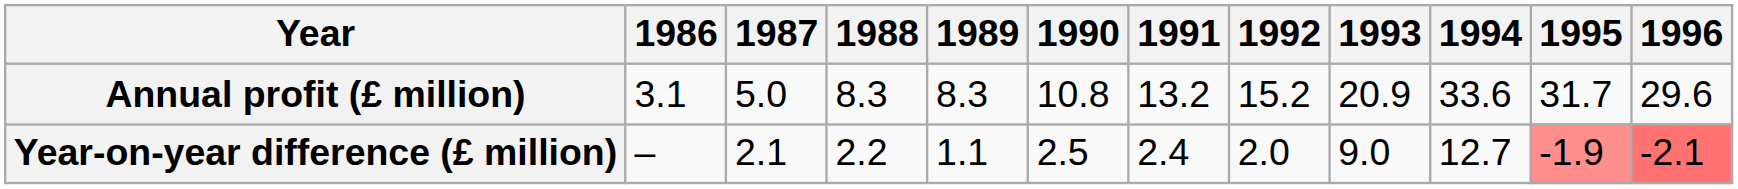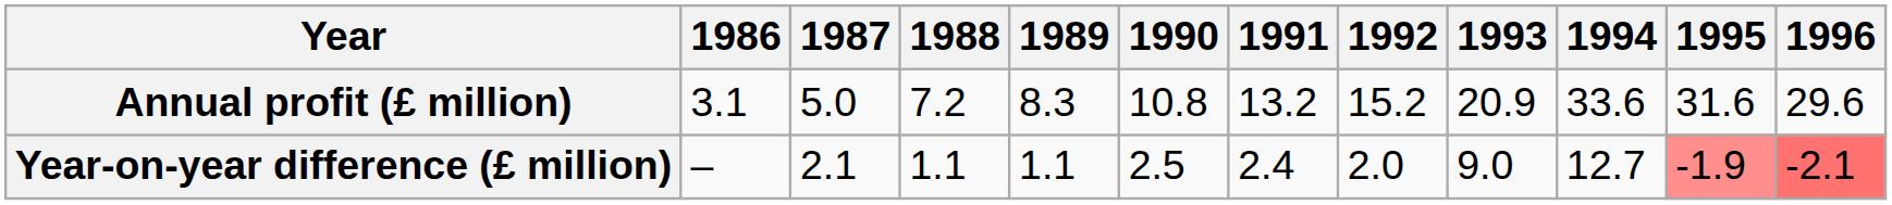 <table class="wikitable">
 <tr>
 <th>Year</th>
 <th>1986</th>
 <th>1987</th>
 <th>1988</th>
 <th>1989</th>
 <th>1990</th>
 <th>1991</th>
 <th>1992</th>
 <th>1993</th>
 <th>1994</th>
 <th>1995</th>
 <th>1996</th>
 </tr>
 <tr>
 <th>Annual profit (£ million)</th>
 <td>3.1</td>
 <td>5.0</td>
-<td>8.3</td>
+<td>7.2</td>
 <td>8.3</td>
 <td>10.8</td>
 <td>13.2</td>
 <td>15.2</td>
 <td>20.9</td>
 <td>33.6</td>
-<td>31.7</td>
+<td>31.6</td>
 <td>29.6</td>
 </tr>
 <tr>
 <th>Year-on-year difference (£ million)</th>
 <td>–</td>
 <td>2.1</td>
-<td>2.2</td>
+<td>1.1</td>
 <td>1.1</td>
 <td>2.5</td>
 <td>2.4</td>
 <td>2.0</td>
 <td>9.0</td>
 <td>12.7</td>
 <td style="background:#ff8e8c;">-1.9</td>
 <td style="background:#ff7270;">-2.1</td>
 </tr>
 </table>
